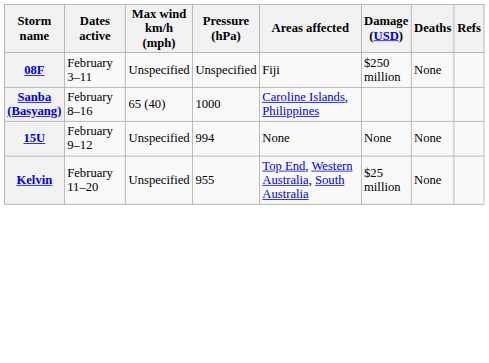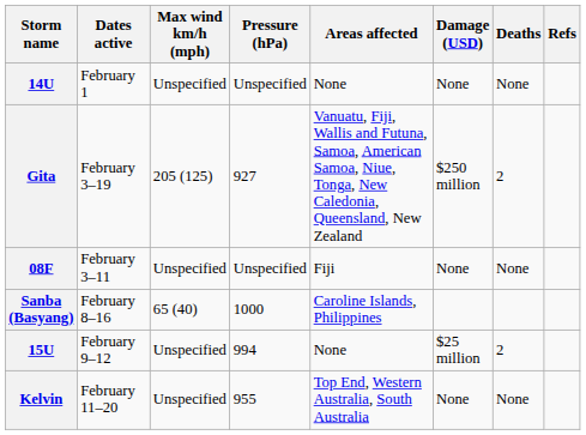 <table class="wikitable sortable">
 <tr>
 <th style="width:5%;">Storm name</th>
 <th style="width:15%;">Dates active</th>
 <th style="width:10%;">Max wind<br>km/h (mph)</th>
 <th style="width:5%;">Pressure<br>(hPa)</th>
 <th style="width:30%;">Areas affected</th>
 <th style="width:10%;">Damage<br>(<a href='#'>USD</a>)</th>
 <th style="width:5%;">Deaths</th>
 <th style="width:5%;">Refs</th>
 </tr>
 <tr>
+<th><a href='#'>14U</a></th>
+<td>February 1</td>
+<td>Unspecified</td>
+<td>Unspecified</td>
+<td>None</td>
+<td>None</td>
+<td>None</td>
+<td></td>
+</tr>
+<tr>
+<th><a href='#'>Gita</a></th>
+<td>February 3–19</td>
+<td>205 (125)</td>
+<td>927</td>
+<td><a href='#'>Vanuatu</a>, <a href='#'>Fiji</a>, <a href='#'>Wallis and Futuna</a>, <a href='#'>Samoa</a>, <a href='#'>American Samoa</a>, <a href='#'>Niue</a>, <a href='#'>Tonga</a>, <a href='#'>New Caledonia</a>, <a href='#'>Queensland</a>, New Zealand</td>
+<td>$250 million</td>
+<td>2</td>
+<td></td>
+</tr>
+<tr>
 <th><a href='#'>08F</a></th>
 <td>February 3–11</td>
 <td>Unspecified</td>
 <td>Unspecified</td>
 <td>Fiji</td>
-<td>$250 million</td>
+<td>None</td>
 <td>None</td>
 <td></td>
 </tr>
 <tr>
 <th><a href='#'>Sanba (Basyang)</a></th>
 <td>February 8–16</td>
 <td>65 (40)</td>
 <td>1000</td>
 <td><a href='#'>Caroline Islands</a>, <a href='#'>Philippines</a></td>
 <td></td>
 <td></td>
 <td></td>
 </tr>
 <tr>
 <th><a href='#'>15U</a></th>
 <td>February 9–12</td>
 <td>Unspecified</td>
 <td>994</td>
 <td>None</td>
-<td>None</td>
-<td>None</td>
+<td>$25 million</td>
+<td>2</td>
 <td></td>
 </tr>
 <tr>
 <th><a href='#'>Kelvin</a></th>
 <td>February 11–20</td>
 <td>Unspecified</td>
 <td>955</td>
 <td><a href='#'>Top End</a>, <a href='#'>Western Australia</a>, <a href='#'>South Australia</a></td>
-<td>$25 million</td>
+<td>None</td>
 <td>None</td>
 <td></td>
 </tr>
 </table>
